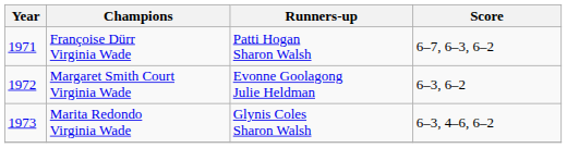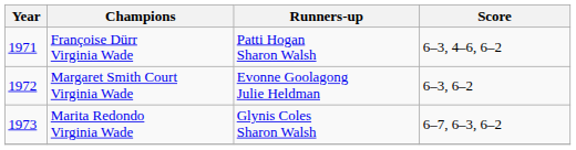 <table class="wikitable">
 <tr>
 <th style="width:40px">Year</th>
 <th style="width:200px">Champions</th>
 <th style="width:200px">Runners-up</th>
 <th style="width:160px" class="unsortable">Score</th>
 </tr>
 <tr>
 <td><a href='#'>1971</a></td>
 <td>  <a href='#'>Françoise Dürr</a> <br>   <a href='#'>Virginia Wade</a></td>
 <td> <a href='#'>Patti Hogan</a> <br>  <a href='#'>Sharon Walsh</a></td>
-<td>6–7, 6–3, 6–2</td>
+<td>6–3, 4–6, 6–2</td>
 </tr>
 <tr>
 <td><a href='#'>1972</a></td>
 <td>  <a href='#'>Margaret Smith Court</a> <br>   <a href='#'>Virginia Wade</a></td>
 <td> <a href='#'>Evonne Goolagong</a> <br>  <a href='#'>Julie Heldman</a></td>
 <td>6–3, 6–2</td>
 </tr>
 <tr>
 <td><a href='#'>1973</a></td>
 <td>  <a href='#'>Marita Redondo</a> <br>   <a href='#'>Virginia Wade</a></td>
 <td> <a href='#'>Glynis Coles</a> <br>  <a href='#'>Sharon Walsh</a></td>
-<td>6–3, 4–6, 6–2</td>
+<td>6–7, 6–3, 6–2</td>
 </tr>
 <tr>
 </tr>
 </table>
